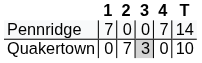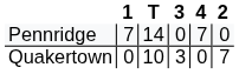 <table style="border-collapse: collapse;">
 <tr>
 <th style="text-align: left;"></th>
 <th style="text-align: center; padding: 0px 3px 0px 3px; width:12px;">1</th>
-<th style="text-align: center; padding: 0px 3px 0px 3px; width:12px;">2</th>
+<th style="text-align: center; padding: 0px 3px 0px 3px; width:12px;">T</th>
 <th style="text-align: center; padding: 0px 3px 0px 3px; width:12px;">3</th>
 <th style="text-align: center; padding: 0px 3px 0px 3px; width:12px;">4</th>
-<th style="text-align: center; padding: 0px 3px 0px 3px; width:12px;">T</th>
+<th style="text-align: center; padding: 0px 3px 0px 3px; width:12px;">2</th>
 </tr>
 <tr>
 <td style="background: #f8f9fa; text-align: left; border-bottom: 1px solid black; padding: 0px 3px 0px 3px;">Pennridge</td>
 <td style="background: #f8f9fa; border-left: 1px solid black; border-bottom: 1px solid black; text-align: right; padding: 0px 3px 0px 3px;">7</td>
-<td style="background: #f8f9fa; border-left: 1px solid black; border-bottom: 1px solid black; text-align: right; padding: 0px 3px 0px 3px;">0</td>
+<td style="background: #f8f9fa; border-left: 1px solid black; border-bottom: 1px solid black; text-align: right; padding: 0px 3px 0px 3px;">14</td>
 <td style="background: #f8f9fa; border-left: 1px solid black; border-bottom: 1px solid black; text-align: right; padding: 0px 3px 0px 3px;">0</td>
 <td style="background: #f8f9fa; border-left: 1px solid black; border-bottom: 1px solid black; text-align: right; padding: 0px 3px 0px 3px;">7</td>
-<td style="background: #f8f9fa; border-left: 1px solid black; border-bottom: 1px solid black; text-align: right; padding: 0px 3px 0px 3px;">14</td>
+<td style="background: #f8f9fa; border-left: 1px solid black; border-bottom: 1px solid black; text-align: right; padding: 0px 3px 0px 3px;">0</td>
 </tr>
 <tr>
 <td style="text-align: left; padding: 0px 3px 0px 3px;">Quakertown</td>
 <td style="border-left: 1px solid black; text-align: right; padding: 0px 3px 0px 3px;">0</td>
+<td style="border-left: 1px solid black; text-align: right; padding: 0px 3px 0px 3px;">10</td>
+<td style="border-left: 1px solid black; text-align: right; padding: 0px 3px 0px 3px;">3</td>
+<td style="border-left: 1px solid black; text-align: right; padding: 0px 3px 0px 3px;">0</td>
 <td style="border-left: 1px solid black; text-align: right; padding: 0px 3px 0px 3px;">7</td>
-<td style="background: lightgrey; border-left: 1px solid black; text-align: right; padding: 0px 3px 0px 3px;">3</td>
-<td style="border-left: 1px solid black; text-align: right; padding: 0px 3px 0px 3px;">0</td>
-<td style="border-left: 1px solid black; text-align: right; padding: 0px 3px 0px 3px;">10</td>
 </tr>
 </table>
